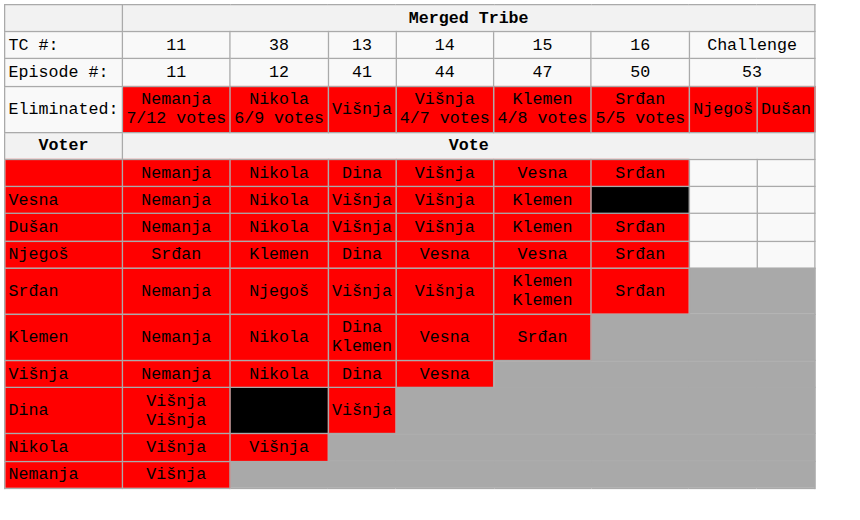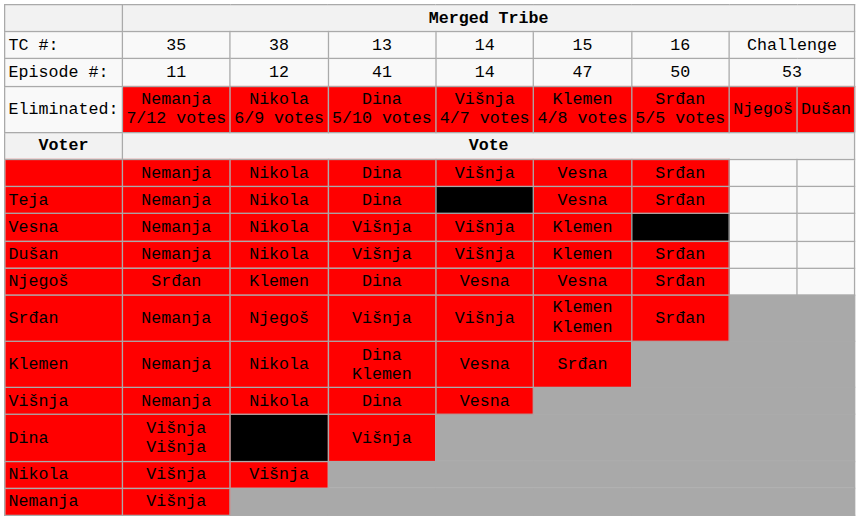 <table class="wikitable" style="text-align:center">
 <tr>
 <th></th>
 <th colspan=8>Merged Tribe</th>
 </tr>
 <tr>
 <td align="left">TC #:</td>
-<td>11</td>
+<td>35</td>
 <td>38</td>
 <td>13</td>
 <td>14</td>
 <td>15</td>
 <td>16</td>
 <td colspan=2>Challenge</td>
 </tr>
 <tr>
 <td align="left">Episode #:</td>
 <td>11</td>
 <td>12</td>
 <td>41</td>
-<td>44</td>
+<td>14</td>
 <td>47</td>
 <td>50</td>
 <td colspan=2>53</td>
 </tr>
 <tr>
 <td align="left">Eliminated:</td>
 <td bgcolor="red"><span>Nemanja<br>7/12 votes</span></td>
 <td bgcolor="red"><span>Nikola<br>6/9 votes</span></td>
-<td bgcolor="red"><span>Višnja</span></td>
+<td bgcolor="red"><span>Dina<br>5/10 votes</span></td>
 <td bgcolor="red"><span>Višnja<br>4/7 votes</span></td>
 <td bgcolor="red"><span>Klemen<br>4/8 votes</span></td>
 <td bgcolor="red"><span>Srđan<br>5/5 votes</span></td>
 <td bgcolor="red"><span>Njegoš<br></span></td>
 <td bgcolor="red"><span>Dušan<br></span></td>
 </tr>
 <tr>
 <th>Voter</th>
 <th align="center" colspan=8>Vote</th>
 </tr>
 <tr>
 <td align="left" bgcolor="red"><span></span></td>
 <td bgcolor="red"><span>Nemanja</span></td>
 <td bgcolor="red"><span>Nikola</span></td>
 <td bgcolor="red"><span>Dina</span></td>
 <td bgcolor="red"><span>Višnja</span></td>
+<td bgcolor="red"><span>Vesna</span></td>
+<td bgcolor="red"><span>Srđan</span></td>
+<td></td>
+<td></td>
+</tr>
+<tr>
+<td align="left" bgcolor="red"><span>Teja</span></td>
+<td bgcolor="red"><span>Nemanja</span></td>
+<td bgcolor="red"><span>Nikola</span></td>
+<td bgcolor="red"><span>Dina</span></td>
+<td align="center" fcolor="black" bgcolor="black"></td>
 <td bgcolor="red"><span>Vesna</span></td>
 <td bgcolor="red"><span>Srđan</span></td>
 <td></td>
 <td></td>
 </tr>
 <tr>
 <td align="left" bgcolor="red"><span>Vesna</span></td>
 <td bgcolor="red"><span>Nemanja</span></td>
 <td bgcolor="red"><span>Nikola</span></td>
 <td bgcolor="red"><span>Višnja</span></td>
 <td bgcolor="red"><span>Višnja</span></td>
 <td bgcolor="red"><span>Klemen</span></td>
 <td align="center" fcolor="black" bgcolor="black"></td>
 <td></td>
 <td></td>
 </tr>
 <tr>
 <td align="left" bgcolor="red"><span>Dušan</span></td>
 <td bgcolor="red"><span>Nemanja</span></td>
 <td bgcolor="red"><span>Nikola</span></td>
 <td bgcolor="red"><span>Višnja</span></td>
 <td bgcolor="red"><span>Višnja</span></td>
 <td bgcolor="red"><span>Klemen</span></td>
 <td bgcolor="red"><span>Srđan</span></td>
 <td></td>
 <td></td>
 </tr>
 <tr>
 <td align="left" bgcolor="red"><span>Njegoš</span></td>
 <td bgcolor="red"><span>Srđan</span></td>
 <td bgcolor="red"><span>Klemen</span></td>
 <td bgcolor="red"><span>Dina</span></td>
 <td bgcolor="red"><span>Vesna</span></td>
 <td bgcolor="red"><span>Vesna</span></td>
 <td bgcolor="red"><span>Srđan</span></td>
 <td></td>
 <td></td>
 </tr>
 <tr>
 <td align="left" bgcolor="red"><span>Srđan</span></td>
 <td bgcolor="red"><span>Nemanja</span></td>
 <td bgcolor="red"><span>Njegoš</span></td>
 <td bgcolor="red"><span>Višnja</span></td>
 <td bgcolor="red"><span>Višnja</span></td>
 <td bgcolor="red"><span>Klemen<br>Klemen</span></td>
 <td bgcolor="red"><span>Srđan</span></td>
 <td colspan=2 bgcolor="darkgray"></td>
 </tr>
 <tr>
 <td align="left" bgcolor="red"><span>Klemen</span></td>
 <td bgcolor="red"><span>Nemanja</span></td>
 <td bgcolor="red"><span>Nikola</span></td>
 <td bgcolor="red"><span>Dina<br>Klemen</span></td>
 <td bgcolor="red"><span>Vesna</span></td>
 <td bgcolor="red"><span>Srđan</span></td>
 <td colspan=3 bgcolor="darkgray"></td>
 </tr>
 <tr>
 <td align="left" bgcolor="red"><span>Višnja</span></td>
 <td bgcolor="red"><span>Nemanja</span></td>
 <td bgcolor="red"><span>Nikola</span></td>
 <td bgcolor="red"><span>Dina</span></td>
 <td bgcolor="red"><span>Vesna</span></td>
 <td colspan=4 bgcolor="darkgray"></td>
 </tr>
 <tr>
 <td align="left" bgcolor="red"><span>Dina</span></td>
 <td bgcolor="red"><span>Višnja<br>Višnja</span></td>
 <td align="center" fcolor="black" bgcolor="black"></td>
 <td bgcolor="red"><span>Višnja</span></td>
 <td colspan=5 bgcolor="darkgray"></td>
 </tr>
 <tr>
 <td align="left" bgcolor="red"><span>Nikola</span></td>
 <td bgcolor="red"><span>Višnja</span></td>
 <td bgcolor="red"><span>Višnja</span></td>
 <td colspan=6 bgcolor="darkgray"></td>
 </tr>
 <tr>
 <td align="left" bgcolor="red"><span>Nemanja</span></td>
 <td bgcolor="red"><span>Višnja</span></td>
 <td colspan=7 bgcolor="darkgray"></td>
 </tr>
 </table>
